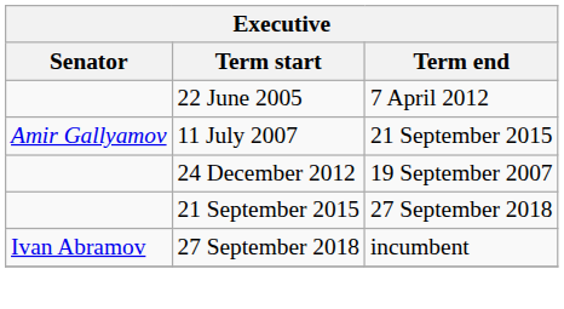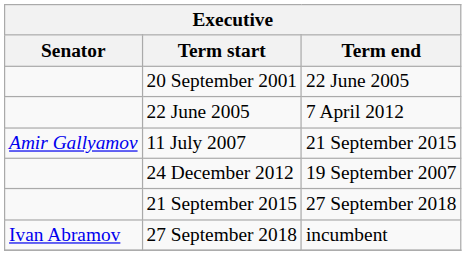 <table class="wikitable sortable">
 <tr>
 <th colspan=3>Executive</th>
 </tr>
 <tr>
 <th>Senator</th>
 <th>Term start</th>
 <th>Term end</th>
+</tr>
+<tr>
+<td></td>
+<td>20 September 2001</td>
+<td>22 June 2005</td>
 </tr>
 <tr>
 <td></td>
 <td>22 June 2005</td>
 <td>7 April 2012</td>
 </tr>
 <tr>
 <td><em><a href='#'>Amir Gallyamov</a></em></td>
 <td>11 July 2007</td>
 <td>21 September 2015</td>
 </tr>
 <tr>
 <td></td>
 <td>24 December 2012</td>
 <td>19 September 2007</td>
 </tr>
 <tr>
 <td></td>
 <td>21 September 2015</td>
 <td>27 September 2018</td>
 </tr>
 <tr>
 <td><a href='#'>Ivan Abramov</a></td>
 <td>27 September 2018</td>
 <td>incumbent</td>
 </tr>
 <tr>
 </tr>
 </table>
